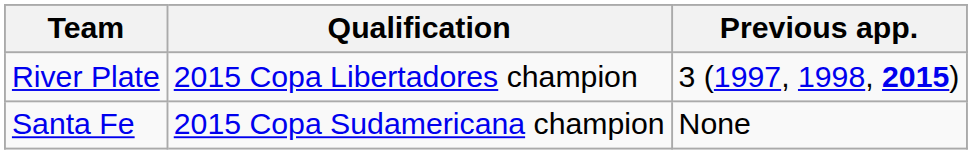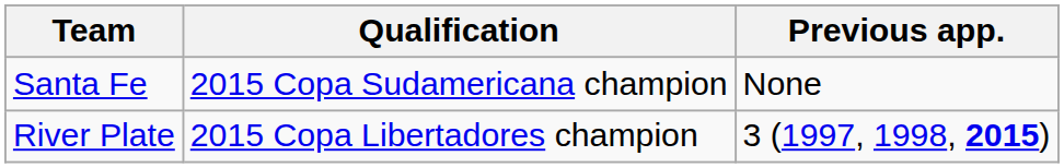 <table class="wikitable">
 <tr>
 <th>Team</th>
 <th>Qualification</th>
 <th>Previous app.</th>
 </tr>
 <tr>
+<td> <a href='#'>Santa Fe</a></td>
+<td><a href='#'>2015 Copa Sudamericana</a> champion</td>
+<td>None</td>
+</tr>
+<tr>
 <td> <a href='#'>River Plate</a></td>
 <td><a href='#'>2015 Copa Libertadores</a> champion</td>
 <td>3 (<a href='#'>1997</a>, <a href='#'>1998</a>, <strong><a href='#'>2015</a></strong>)</td>
 </tr>
-<tr>
-<td> <a href='#'>Santa Fe</a></td>
-<td><a href='#'>2015 Copa Sudamericana</a> champion</td>
-<td>None</td>
-</tr>
 </table>
